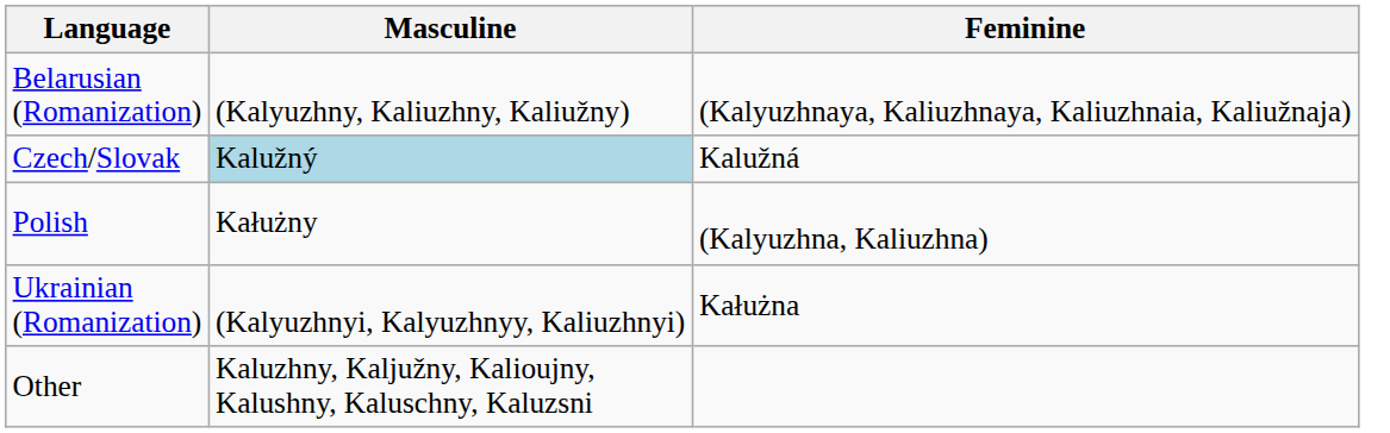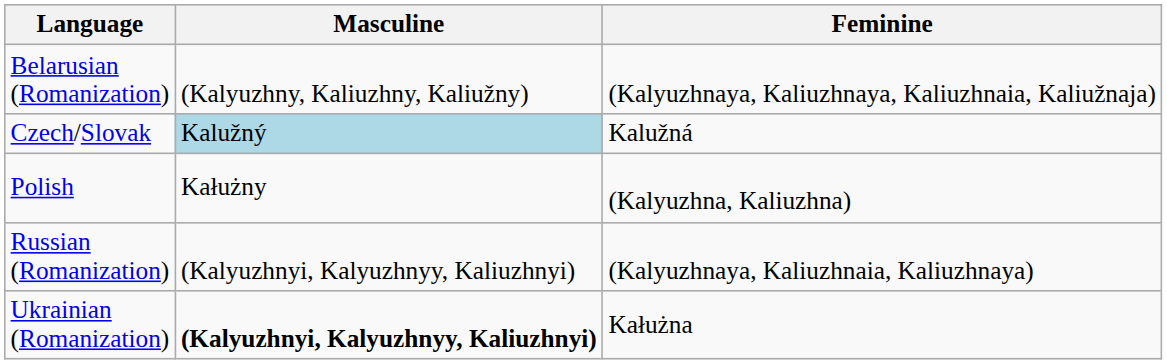 <table class="wikitable">
 <tr>
 <th>Language</th>
 <th>Masculine</th>
 <th>Feminine</th>
 </tr>
 <tr>
 <td><a href='#'>Belarusian</a> <br>(<a href='#'>Romanization</a>)</td>
 <td><br>(Kalyuzhny, Kaliuzhny, Kaliužny)</td>
 <td><br> (Kalyuzhnaya, Kaliuzhnaya, Kaliuzhnaia, Kaliužnaja)</td>
 </tr>
 <tr>
 <td><a href='#'>Czech</a>/<a href='#'>Slovak</a></td>
 <td style="background: lightblue;">Kalužný</td>
 <td>Kalužná</td>
 </tr>
 <tr>
 <td><a href='#'>Polish</a></td>
 <td>Kałużny</td>
 <td><br> (Kalyuzhna, Kaliuzhna)</td>
 </tr>
 <tr>
+<td><a href='#'>Russian</a> <br>(<a href='#'>Romanization</a>)</td>
+<td><br> (Kalyuzhnyi, Kalyuzhnyy, Kaliuzhnyi)</td>
+<td><br> (Kalyuzhnaya, Kaliuzhnaia, Kaliuzhnaya)</td>
+</tr>
+<tr>
 <td><a href='#'>Ukrainian</a> <br>(<a href='#'>Romanization</a>)</td>
-<td><br> (Kalyuzhnyi, Kalyuzhnyy, Kaliuzhnyi)</td>
+<td><strong><br> (Kalyuzhnyi, Kalyuzhnyy, Kaliuzhnyi)</strong></td>
 <td>Kałużna</td>
 </tr>
-<tr>
-<td>Other</td>
-<td>Kaluzhny, Kaljužny, Kalioujny,<br> Kalushny, Kaluschny, Kaluzsni</td>
-<td></td>
-</tr>
 </table>
